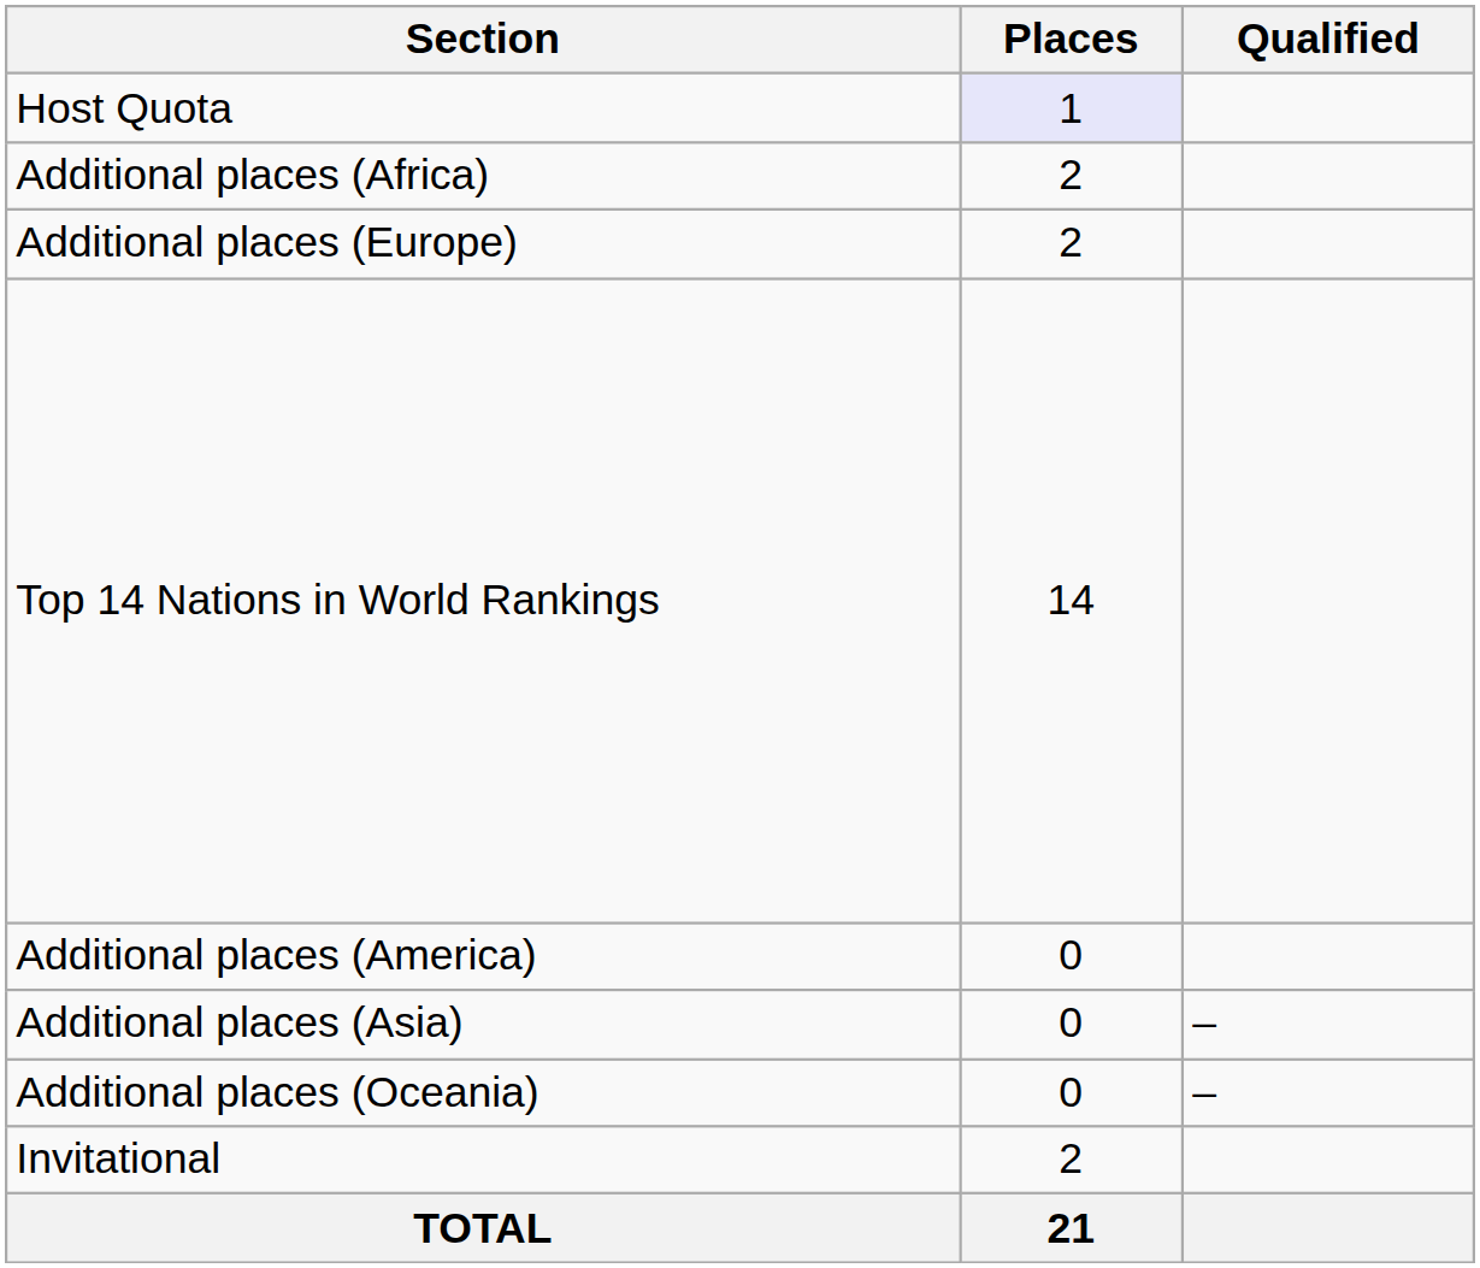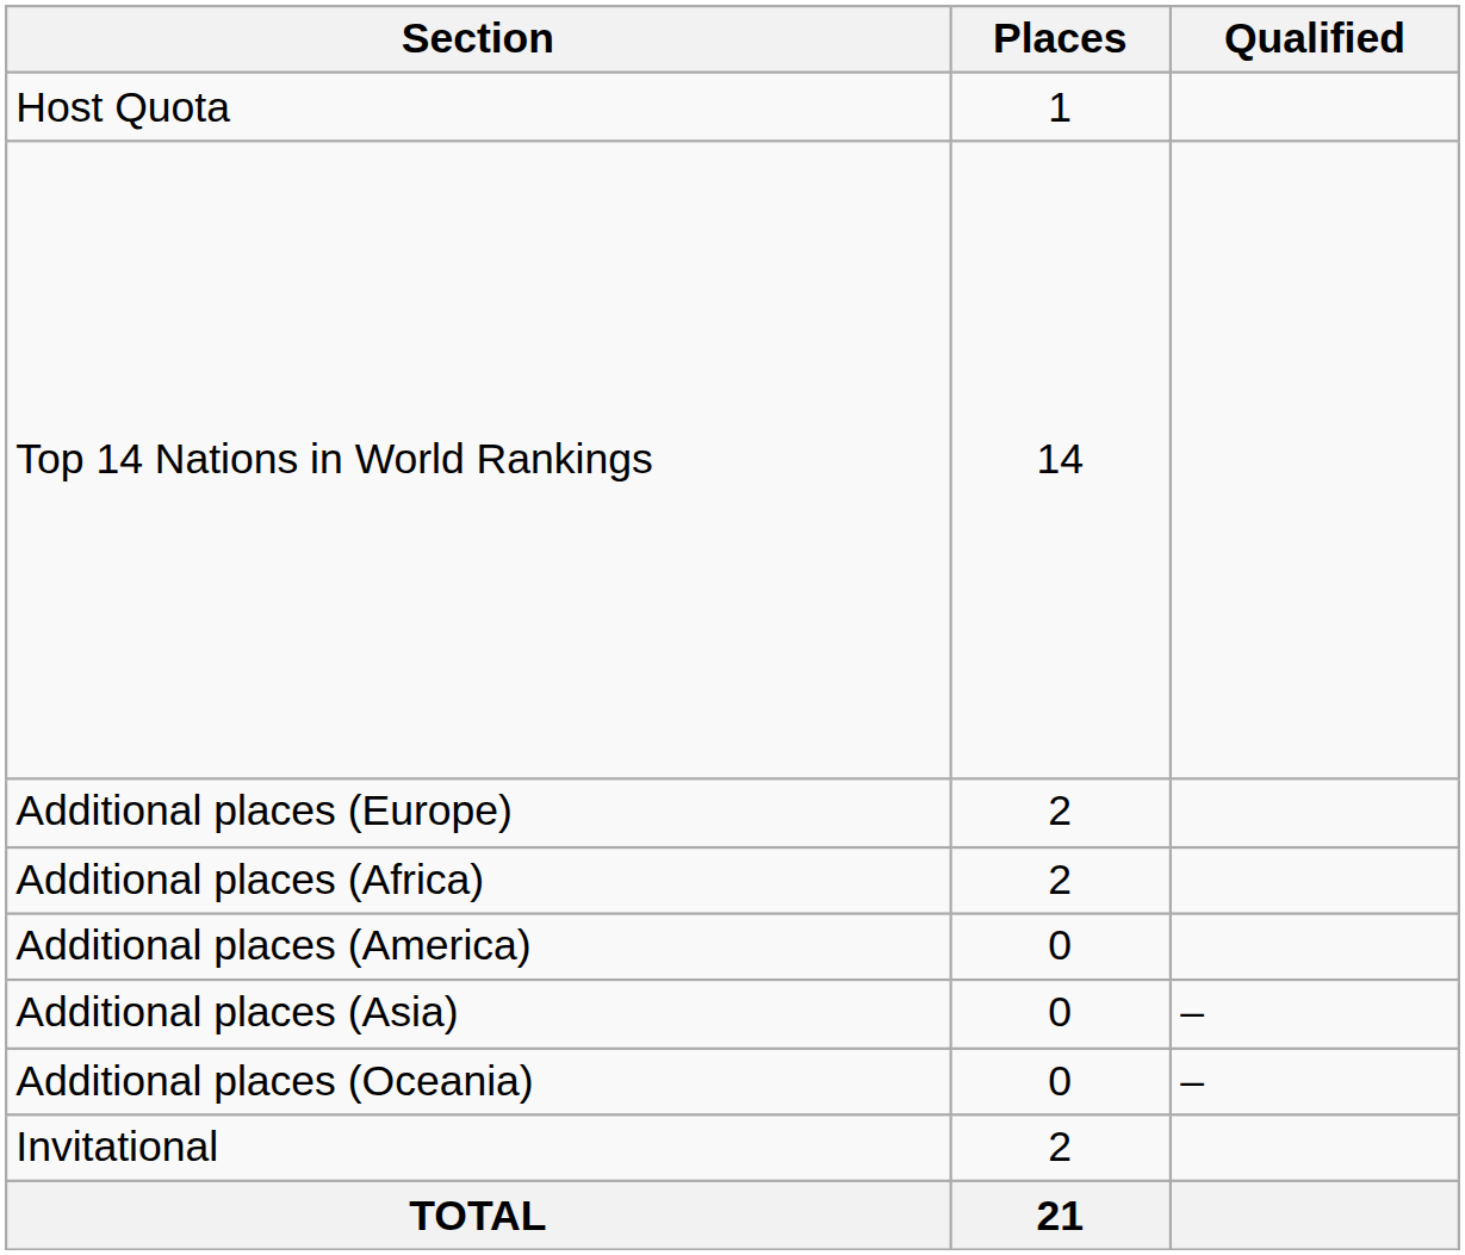 <table class="wikitable" width=550>
 <tr>
 <th>Section</th>
 <th>Places</th>
 <th>Qualified</th>
 </tr>
 <tr>
 <td>Host Quota</td>
-<td align="center" style="background: lavender;">1</td>
+<td align="center">1</td>
 <td></td>
 </tr>
 <tr>
-<td>Additional places (Africa)</td>
-<td align="center">2</td>
-<td><br></td>
+<td>Top 14 Nations in World Rankings</td>
+<td align="center">14</td>
+<td><br><br><br><br><br><br><br><br><br><br><br><br><br></td>
 </tr>
 <tr>
 <td>Additional places (Europe)</td>
 <td align="center">2</td>
 <td><br></td>
 </tr>
 <tr>
-<td>Top 14 Nations in World Rankings</td>
-<td align="center">14</td>
-<td><br><br><br><br><br><br><br><br><br><br><br><br><br></td>
+<td>Additional places (Africa)</td>
+<td align="center">2</td>
+<td><br></td>
 </tr>
 <tr>
 <td>Additional places (America)</td>
 <td align="center">0</td>
 <td></td>
 </tr>
 <tr>
 <td>Additional places (Asia)</td>
 <td align="center">0</td>
 <td>–</td>
 </tr>
 <tr>
 <td>Additional places (Oceania)</td>
 <td align="center">0</td>
 <td>–</td>
 </tr>
 <tr>
 <td>Invitational</td>
 <td align="center">2</td>
 <td><br></td>
 </tr>
 <tr>
 <th>TOTAL</th>
 <th>21</th>
 <th></th>
 </tr>
 </table>
